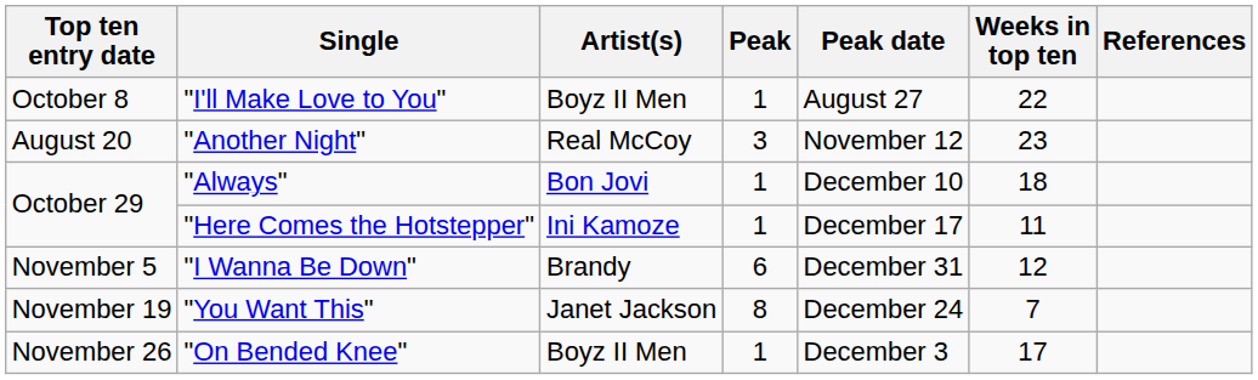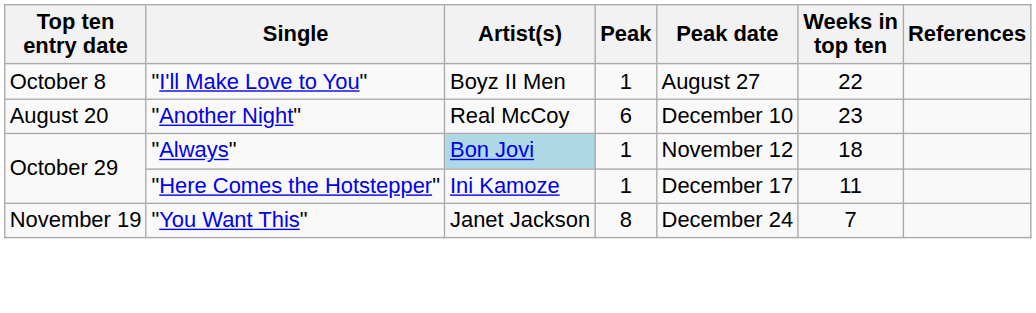 <table class="wikitable sortable">
 <tr>
 <th>Top ten<br>entry date</th>
 <th>Single</th>
 <th>Artist(s)</th>
 <th data-sort-type="number">Peak</th>
 <th>Peak date</th>
 <th data-sort-type="number">Weeks in<br>top ten</th>
 <th>References</th>
 </tr>
 <tr>
 <td>October 8</td>
 <td>"<a href='#'>I'll Make Love to You</a>"</td>
 <td>Boyz II Men</td>
 <td align=center>1</td>
 <td>August 27</td>
 <td align=center>22</td>
 <td align=center></td>
 </tr>
 <tr>
 <td>August 20</td>
 <td>"<a href='#'>Another Night</a>"</td>
 <td>Real McCoy</td>
-<td align=center>3</td>
-<td>November 12</td>
+<td align=center>6</td>
+<td>December 10</td>
 <td align=center>23</td>
 <td align=center></td>
 </tr>
 <tr>
 <td rowspan="2">October 29</td>
 <td>"<a href='#'>Always</a>"</td>
-<td><a href='#'>Bon Jovi</a></td>
+<td style="background: lightblue;"><a href='#'>Bon Jovi</a></td>
 <td align=center>1</td>
-<td>December 10</td>
+<td>November 12</td>
 <td align=center>18</td>
 <td align=center></td>
 </tr>
 <tr>
 <td>"<a href='#'>Here Comes the Hotstepper</a>"</td>
 <td><a href='#'>Ini Kamoze</a></td>
 <td align=center>1</td>
 <td>December 17</td>
 <td align=center>11</td>
 <td align=center></td>
 </tr>
 <tr>
-<td>November 5</td>
-<td>"<a href='#'>I Wanna Be Down</a>"</td>
-<td>Brandy</td>
-<td align=center>6</td>
-<td>December 31</td>
-<td align=center>12</td>
-<td align=center></td>
-</tr>
-<tr>
 <td>November 19</td>
 <td>"<a href='#'>You Want This</a>"</td>
 <td>Janet Jackson</td>
 <td align=center>8</td>
 <td>December 24</td>
 <td align=center>7</td>
 </tr>
-<tr>
-<td>November 26</td>
-<td>"<a href='#'>On Bended Knee</a>"</td>
-<td>Boyz II Men</td>
-<td align=center>1</td>
-<td>December 3</td>
-<td align=center>17</td>
-<td align=center></td>
-</tr>
 </table>
